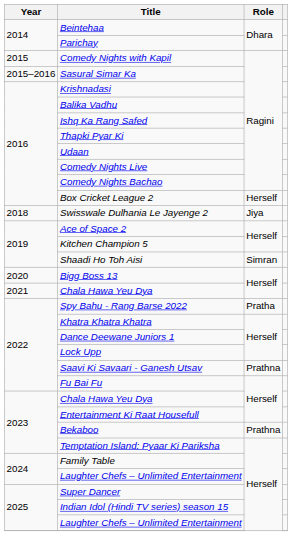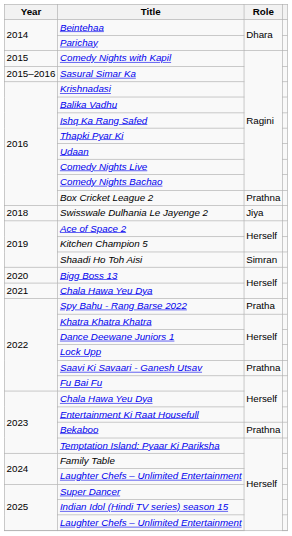 <table class="wikitable">
 <tr>
 <th scope="col">Year</th>
 <th scope="col">Title</th>
 <th scope="col">Role</th>
 <th scope="col" class="unsortable"></th>
 </tr>
 <tr>
 <td rowspan="2">2014</td>
 <td><em><a href='#'>Beintehaa</a></em></td>
 <td rowspan="2">Dhara</td>
 <td style="text-align:center;"></td>
 </tr>
 <tr>
 <td><em><a href='#'>Parichay</a></em></td>
 <td></td>
 </tr>
 <tr>
 <td>2015</td>
 <td><em><a href='#'>Comedy Nights with Kapil</a></em></td>
 <td rowspan="9">Ragini</td>
 <td style="text-align:center;"></td>
 </tr>
 <tr>
 <td>2015–2016</td>
 <td><em><a href='#'>Sasural Simar Ka</a></em></td>
 <td></td>
 </tr>
 <tr>
 <td rowspan="8">2016</td>
 <td><em><a href='#'>Krishnadasi</a></em></td>
 <td style="text-align:center;"></td>
 </tr>
 <tr>
 <td><em><a href='#'>Balika Vadhu</a></em></td>
 <td></td>
 </tr>
 <tr>
 <td><em><a href='#'>Ishq Ka Rang Safed</a></em></td>
 <td></td>
 </tr>
 <tr>
 <td><em><a href='#'>Thapki Pyar Ki</a></em></td>
 <td></td>
 </tr>
 <tr>
 <td><em><a href='#'>Udaan</a></em></td>
 <td></td>
 </tr>
 <tr>
 <td><em><a href='#'>Comedy Nights Live</a></em></td>
 <td style="text-align:center;"></td>
 </tr>
 <tr>
 <td><em><a href='#'>Comedy Nights Bachao</a></em></td>
 <td style="text-align:center;"></td>
 </tr>
 <tr>
 <td><em>Box Cricket League 2</em></td>
-<td>Herself</td>
+<td>Prathna</td>
 <td style="text-align:center;"></td>
 </tr>
 <tr>
 <td>2018</td>
 <td><em>Swisswale Dulhania Le Jayenge 2</em></td>
 <td>Jiya</td>
 <td style="text-align:center;"></td>
 </tr>
 <tr>
 <td rowspan="3">2019</td>
 <td><em><a href='#'>Ace of Space 2</a></em></td>
 <td rowspan="2">Herself</td>
 <td></td>
 </tr>
 <tr>
 <td><em>Kitchen Champion 5</em></td>
 <td></td>
 </tr>
 <tr>
 <td><em>Shaadi Ho Toh Aisi</em></td>
 <td>Simran</td>
 <td></td>
 </tr>
 <tr>
 <td>2020</td>
 <td><em><a href='#'>Bigg Boss 13</a></em></td>
 <td rowspan="2">Herself</td>
 <td></td>
 </tr>
 <tr>
 <td>2021</td>
 <td><em><a href='#'>Chala Hawa Yeu Dya</a></em></td>
 <td></td>
 </tr>
 <tr>
 <td rowspan="6">2022</td>
 <td><em><a href='#'>Spy Bahu - Rang Barse 2022</a></em></td>
 <td>Pratha</td>
 <td></td>
 </tr>
 <tr>
 <td><em><a href='#'>Khatra Khatra Khatra</a></em></td>
 <td rowspan="3">Herself</td>
 <td></td>
 </tr>
 <tr>
 <td><em><a href='#'> Dance Deewane Juniors 1</a></em></td>
 <td></td>
 </tr>
 <tr>
 <td><em><a href='#'>Lock Upp</a></em></td>
 <td></td>
 </tr>
 <tr>
 <td><em><a href='#'>Saavi Ki Savaari - Ganesh Utsav</a></em></td>
 <td>Prathna</td>
 <td></td>
 </tr>
 <tr>
 <td><em><a href='#'>Fu Bai Fu</a></em></td>
 <td rowspan="3">Herself</td>
 <td></td>
 </tr>
 <tr>
 <td rowspan="4">2023</td>
 <td><em><a href='#'>Chala Hawa Yeu Dya</a></em></td>
 <td></td>
 </tr>
 <tr>
 <td><em><a href='#'>Entertainment Ki Raat Housefull</a></em></td>
 <td></td>
 </tr>
 <tr>
 <td><em><a href='#'>Bekaboo</a></em></td>
 <td>Prathna</td>
 <td></td>
 </tr>
 <tr>
 <td><em><a href='#'>Temptation Island: Pyaar Ki Pariksha</a></em></td>
 <td rowspan="7">Herself</td>
 <td></td>
 </tr>
 <tr>
 <td rowspan="2">2024</td>
 <td><em>Family Table</em></td>
 <td></td>
 </tr>
 <tr>
 <td><em><a href='#'>Laughter Chefs – Unlimited Entertainment</a></em></td>
 <td></td>
 </tr>
 <tr>
 <td rowspan="3">2025</td>
 <td><em><a href='#'>Super Dancer</a></em></td>
 <td></td>
 </tr>
 <tr>
 <td><em><a href='#'>Indian Idol (Hindi TV series) season 15</a></em></td>
 <td></td>
 </tr>
 <tr>
 <td><em><a href='#'>Laughter Chefs – Unlimited Entertainment</a></em></td>
 <td></td>
 </tr>
 <tr>
 </tr>
 </table>
